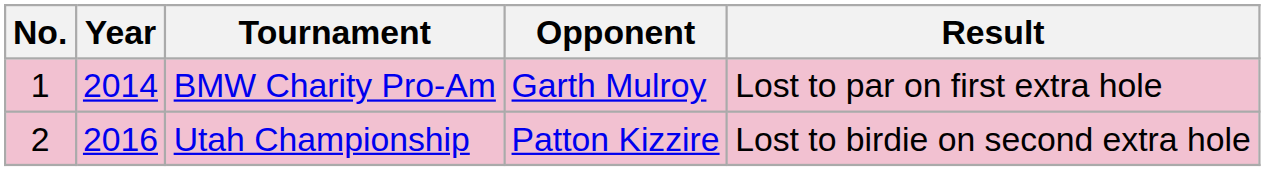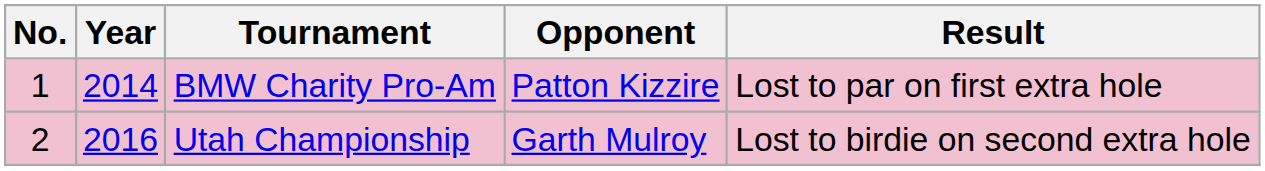 <table class="wikitable" style="font-size:95%;">
 <tr>
 <th>No.</th>
 <th>Year</th>
 <th>Tournament</th>
 <th>Opponent</th>
 <th>Result</th>
 </tr>
 <tr style="background:#F2C1D1;">
 <td align=center>1</td>
 <td><a href='#'>2014</a></td>
 <td><a href='#'>BMW Charity Pro-Am</a></td>
-<td> <a href='#'>Garth Mulroy</a></td>
+<td> <a href='#'>Patton Kizzire</a></td>
 <td>Lost to par on first extra hole</td>
 </tr>
 <tr style="background:#F2C1D1;">
 <td align=center>2</td>
 <td><a href='#'>2016</a></td>
 <td><a href='#'>Utah Championship</a></td>
-<td> <a href='#'>Patton Kizzire</a></td>
+<td> <a href='#'>Garth Mulroy</a></td>
 <td>Lost to birdie on second extra hole</td>
 </tr>
 </table>
